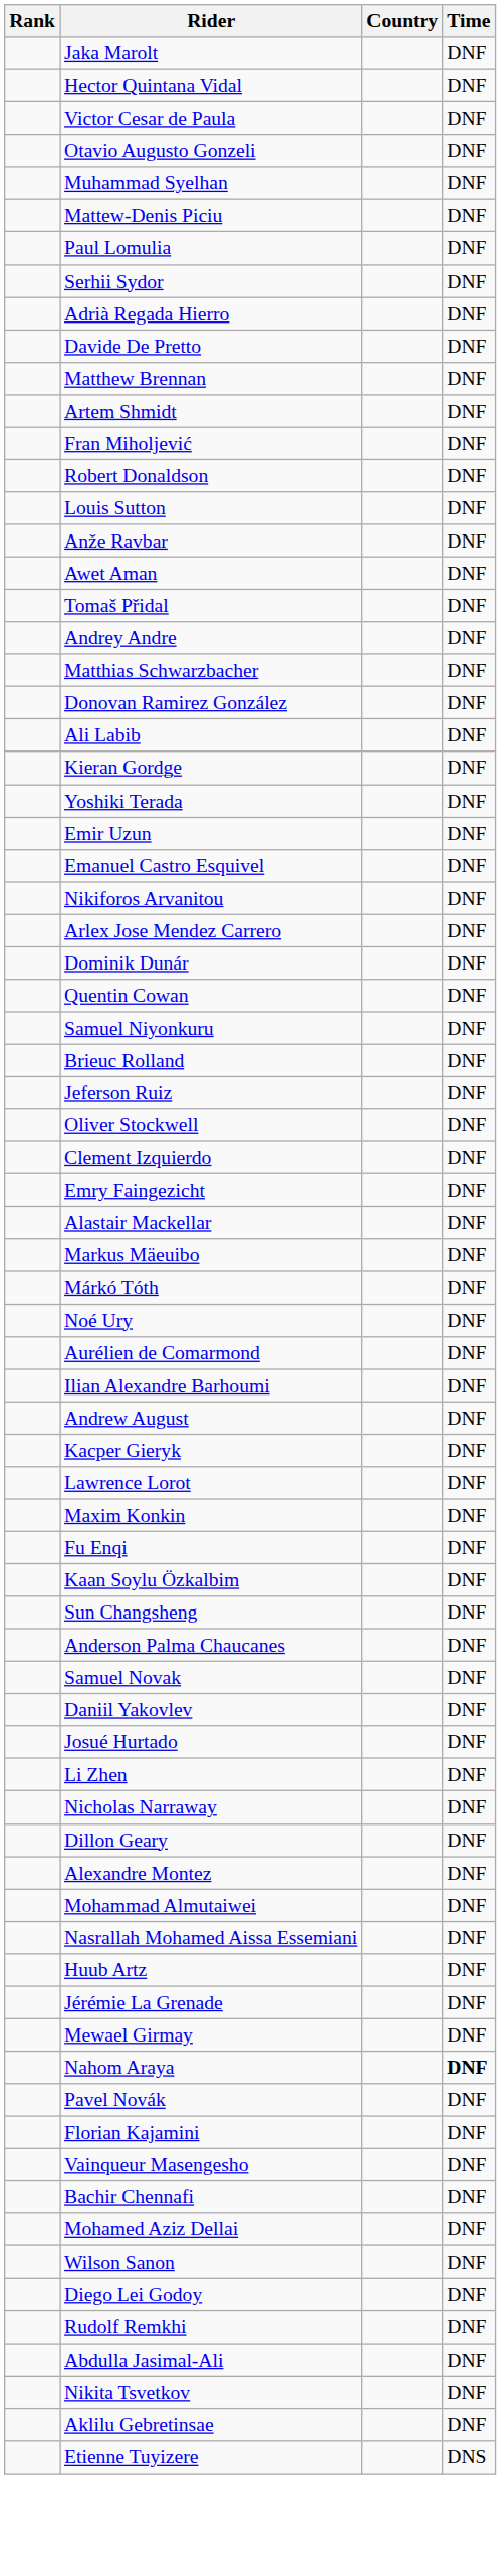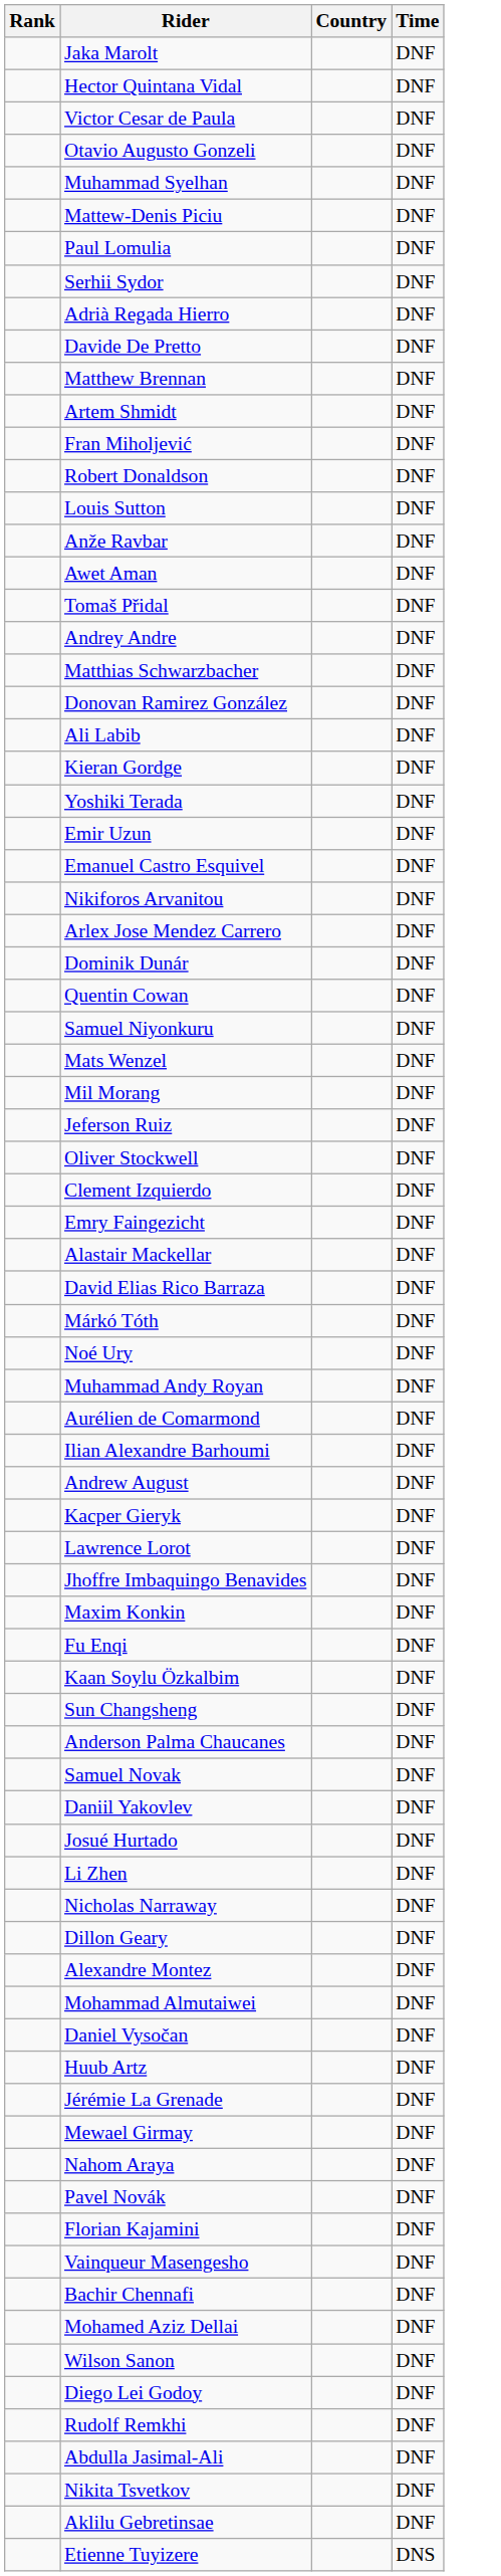 <table class="wikitable sortable" style="font-size:95%; text-align:left;">
 <tr>
 <th>Rank</th>
 <th>Rider</th>
 <th>Country</th>
 <th>Time</th>
 </tr>
 <tr>
 <td></td>
 <td><a href='#'>Jaka Marolt</a></td>
 <td></td>
 <td>DNF</td>
 </tr>
 <tr>
 <td></td>
 <td><a href='#'>Hector Quintana Vidal</a></td>
 <td></td>
 <td>DNF</td>
 </tr>
 <tr>
 <td></td>
 <td><a href='#'>Victor Cesar de Paula</a></td>
 <td></td>
 <td>DNF</td>
 </tr>
 <tr>
 <td></td>
 <td><a href='#'>Otavio Augusto Gonzeli</a></td>
 <td></td>
 <td>DNF</td>
 </tr>
 <tr>
 <td></td>
 <td><a href='#'>Muhammad Syelhan</a></td>
 <td></td>
 <td>DNF</td>
 </tr>
 <tr>
 <td></td>
 <td><a href='#'>Mattew-Denis Piciu</a></td>
 <td></td>
 <td>DNF</td>
 </tr>
 <tr>
 <td></td>
 <td><a href='#'>Paul Lomulia</a></td>
 <td></td>
 <td>DNF</td>
 </tr>
 <tr>
 <td></td>
 <td><a href='#'>Serhii Sydor</a></td>
 <td></td>
 <td>DNF</td>
 </tr>
 <tr>
 <td></td>
 <td><a href='#'>Adrià Regada Hierro</a></td>
 <td></td>
 <td>DNF</td>
 </tr>
 <tr>
 <td></td>
 <td><a href='#'>Davide De Pretto</a></td>
 <td></td>
 <td>DNF</td>
 </tr>
 <tr>
 <td></td>
 <td><a href='#'>Matthew Brennan</a></td>
 <td></td>
 <td>DNF</td>
 </tr>
 <tr>
 <td></td>
 <td><a href='#'>Artem Shmidt</a></td>
 <td></td>
 <td>DNF</td>
 </tr>
 <tr>
 <td></td>
 <td><a href='#'>Fran Miholjević</a></td>
 <td></td>
 <td>DNF</td>
 </tr>
 <tr>
 <td></td>
 <td><a href='#'>Robert Donaldson</a></td>
 <td></td>
 <td>DNF</td>
 </tr>
 <tr>
 <td></td>
 <td><a href='#'>Louis Sutton</a></td>
 <td></td>
 <td>DNF</td>
 </tr>
 <tr>
 <td></td>
 <td><a href='#'>Anže Ravbar</a></td>
 <td></td>
 <td>DNF</td>
 </tr>
 <tr>
 <td></td>
 <td><a href='#'>Awet Aman</a></td>
 <td></td>
 <td>DNF</td>
 </tr>
 <tr>
 <td></td>
 <td><a href='#'>Tomaš Přidal</a></td>
 <td></td>
 <td>DNF</td>
 </tr>
 <tr>
 <td></td>
 <td><a href='#'>Andrey Andre</a></td>
 <td></td>
 <td>DNF</td>
 </tr>
 <tr>
 <td></td>
 <td><a href='#'>Matthias Schwarzbacher</a></td>
 <td></td>
 <td>DNF</td>
 </tr>
 <tr>
 <td></td>
 <td><a href='#'>Donovan Ramirez González</a></td>
 <td></td>
 <td>DNF</td>
 </tr>
 <tr>
 <td></td>
 <td><a href='#'>Ali Labib</a></td>
 <td></td>
 <td>DNF</td>
 </tr>
 <tr>
 <td></td>
 <td><a href='#'>Kieran Gordge</a></td>
 <td></td>
 <td>DNF</td>
 </tr>
 <tr>
 <td></td>
 <td><a href='#'>Yoshiki Terada</a></td>
 <td></td>
 <td>DNF</td>
 </tr>
 <tr>
 <td></td>
 <td><a href='#'>Emir Uzun</a></td>
 <td></td>
 <td>DNF</td>
 </tr>
 <tr>
 <td></td>
 <td><a href='#'>Emanuel Castro Esquivel</a></td>
 <td></td>
 <td>DNF</td>
 </tr>
 <tr>
 <td></td>
 <td><a href='#'>Nikiforos Arvanitou</a></td>
 <td></td>
 <td>DNF</td>
 </tr>
 <tr>
 <td></td>
 <td><a href='#'>Arlex Jose Mendez Carrero</a></td>
 <td></td>
 <td>DNF</td>
 </tr>
 <tr>
 <td></td>
 <td><a href='#'>Dominik Dunár</a></td>
 <td></td>
 <td>DNF</td>
 </tr>
 <tr>
 <td></td>
 <td><a href='#'>Quentin Cowan</a></td>
 <td></td>
 <td>DNF</td>
 </tr>
 <tr>
 <td></td>
 <td><a href='#'>Samuel Niyonkuru</a></td>
 <td></td>
 <td>DNF</td>
 </tr>
 <tr>
 <td></td>
-<td><a href='#'>Brieuc Rolland</a></td>
+<td><a href='#'>Mats Wenzel</a></td>
+<td></td>
+<td>DNF</td>
+</tr>
+<tr>
+<td></td>
+<td><a href='#'>Mil Morang</a></td>
 <td></td>
 <td>DNF</td>
 </tr>
 <tr>
 <td></td>
 <td><a href='#'>Jeferson Ruiz</a></td>
 <td></td>
 <td>DNF</td>
 </tr>
 <tr>
 <td></td>
 <td><a href='#'>Oliver Stockwell</a></td>
 <td></td>
 <td>DNF</td>
 </tr>
 <tr>
 <td></td>
 <td><a href='#'>Clement Izquierdo</a></td>
 <td></td>
 <td>DNF</td>
 </tr>
 <tr>
 <td></td>
 <td><a href='#'>Emry Faingezicht</a></td>
 <td></td>
 <td>DNF</td>
 </tr>
 <tr>
 <td></td>
 <td><a href='#'>Alastair Mackellar</a></td>
 <td></td>
 <td>DNF</td>
 </tr>
 <tr>
 <td></td>
-<td><a href='#'>Markus Mäeuibo</a></td>
+<td><a href='#'>David Elias Rico Barraza</a></td>
 <td></td>
 <td>DNF</td>
 </tr>
 <tr>
 <td></td>
 <td><a href='#'>Márkó Tóth</a></td>
 <td></td>
 <td>DNF</td>
 </tr>
 <tr>
 <td></td>
 <td><a href='#'>Noé Ury</a></td>
+<td></td>
+<td>DNF</td>
+</tr>
+<tr>
+<td></td>
+<td><a href='#'>Muhammad Andy Royan</a></td>
 <td></td>
 <td>DNF</td>
 </tr>
 <tr>
 <td></td>
 <td><a href='#'>Aurélien de Comarmond</a></td>
 <td></td>
 <td>DNF</td>
 </tr>
 <tr>
 <td></td>
 <td><a href='#'>Ilian Alexandre Barhoumi</a></td>
 <td></td>
 <td>DNF</td>
 </tr>
 <tr>
 <td></td>
 <td><a href='#'>Andrew August</a></td>
 <td></td>
 <td>DNF</td>
 </tr>
 <tr>
 <td></td>
 <td><a href='#'>Kacper Gieryk</a></td>
 <td></td>
 <td>DNF</td>
 </tr>
 <tr>
 <td></td>
 <td><a href='#'>Lawrence Lorot</a></td>
+<td></td>
+<td>DNF</td>
+</tr>
+<tr>
+<td></td>
+<td><a href='#'>Jhoffre Imbaquingo Benavides</a></td>
 <td></td>
 <td>DNF</td>
 </tr>
 <tr>
 <td></td>
 <td><a href='#'>Maxim Konkin</a></td>
 <td></td>
 <td>DNF</td>
 </tr>
 <tr>
 <td></td>
 <td><a href='#'>Fu Enqi</a></td>
 <td></td>
 <td>DNF</td>
 </tr>
 <tr>
 <td></td>
 <td><a href='#'>Kaan Soylu Özkalbim</a></td>
 <td></td>
 <td>DNF</td>
 </tr>
 <tr>
 <td></td>
 <td><a href='#'>Sun Changsheng</a></td>
 <td></td>
 <td>DNF</td>
 </tr>
 <tr>
 <td></td>
 <td><a href='#'>Anderson Palma Chaucanes</a></td>
 <td></td>
 <td>DNF</td>
 </tr>
 <tr>
 <td></td>
 <td><a href='#'>Samuel Novak</a></td>
 <td></td>
 <td>DNF</td>
 </tr>
 <tr>
 <td></td>
 <td><a href='#'>Daniil Yakovlev</a></td>
 <td></td>
 <td>DNF</td>
 </tr>
 <tr>
 <td></td>
 <td><a href='#'>Josué Hurtado</a></td>
 <td></td>
 <td>DNF</td>
 </tr>
 <tr>
 <td></td>
 <td><a href='#'>Li Zhen</a></td>
 <td></td>
 <td>DNF</td>
 </tr>
 <tr>
 <td></td>
 <td><a href='#'>Nicholas Narraway</a></td>
 <td></td>
 <td>DNF</td>
 </tr>
 <tr>
 <td></td>
 <td><a href='#'>Dillon Geary</a></td>
 <td></td>
 <td>DNF</td>
 </tr>
 <tr>
 <td></td>
 <td><a href='#'>Alexandre Montez</a></td>
 <td></td>
 <td>DNF</td>
 </tr>
 <tr>
 <td></td>
 <td><a href='#'>Mohammad Almutaiwei</a></td>
 <td></td>
 <td>DNF</td>
 </tr>
 <tr>
 <td></td>
-<td><a href='#'>Nasrallah Mohamed Aissa Essemiani</a></td>
+<td><a href='#'>Daniel Vysočan</a></td>
 <td></td>
 <td>DNF</td>
 </tr>
 <tr>
 <td></td>
 <td><a href='#'>Huub Artz</a></td>
 <td></td>
 <td>DNF</td>
 </tr>
 <tr>
 <td></td>
 <td><a href='#'>Jérémie La Grenade</a></td>
 <td></td>
 <td>DNF</td>
 </tr>
 <tr>
 <td></td>
 <td><a href='#'>Mewael Girmay</a></td>
 <td></td>
 <td>DNF</td>
 </tr>
 <tr>
 <td></td>
 <td><a href='#'>Nahom Araya</a></td>
 <td></td>
-<td><strong>DNF</strong></td>
+<td>DNF</td>
 </tr>
 <tr>
 <td></td>
 <td><a href='#'>Pavel Novák</a></td>
 <td></td>
 <td>DNF</td>
 </tr>
 <tr>
 <td></td>
 <td><a href='#'>Florian Kajamini</a></td>
 <td></td>
 <td>DNF</td>
 </tr>
 <tr>
 <td></td>
 <td><a href='#'>Vainqueur Masengesho</a></td>
 <td></td>
 <td>DNF</td>
 </tr>
 <tr>
 <td></td>
 <td><a href='#'>Bachir Chennafi</a></td>
 <td></td>
 <td>DNF</td>
 </tr>
 <tr>
 <td></td>
 <td><a href='#'>Mohamed Aziz Dellai</a></td>
 <td></td>
 <td>DNF</td>
 </tr>
 <tr>
 <td></td>
 <td><a href='#'>Wilson Sanon</a></td>
 <td></td>
 <td>DNF</td>
 </tr>
 <tr>
 <td></td>
 <td><a href='#'>Diego Lei Godoy</a></td>
 <td></td>
 <td>DNF</td>
 </tr>
 <tr>
 <td></td>
 <td><a href='#'>Rudolf Remkhi</a></td>
 <td></td>
 <td>DNF</td>
 </tr>
 <tr>
 <td></td>
 <td><a href='#'>Abdulla Jasimal-Ali</a></td>
 <td></td>
 <td>DNF</td>
 </tr>
 <tr>
 <td></td>
 <td><a href='#'>Nikita Tsvetkov</a></td>
 <td></td>
 <td>DNF</td>
 </tr>
 <tr>
 <td></td>
 <td><a href='#'>Aklilu Gebretinsae</a></td>
 <td></td>
 <td>DNF</td>
 </tr>
 <tr>
 <td></td>
 <td><a href='#'>Etienne Tuyizere</a></td>
 <td></td>
 <td>DNS</td>
 </tr>
 </table>
